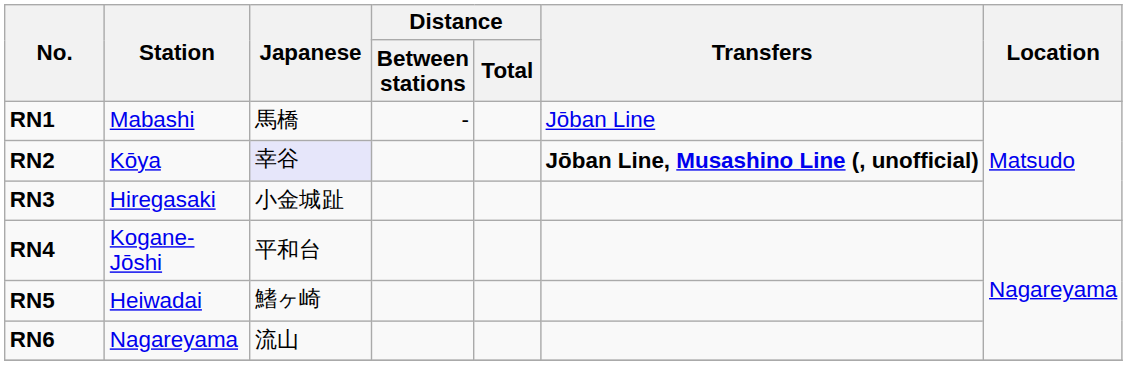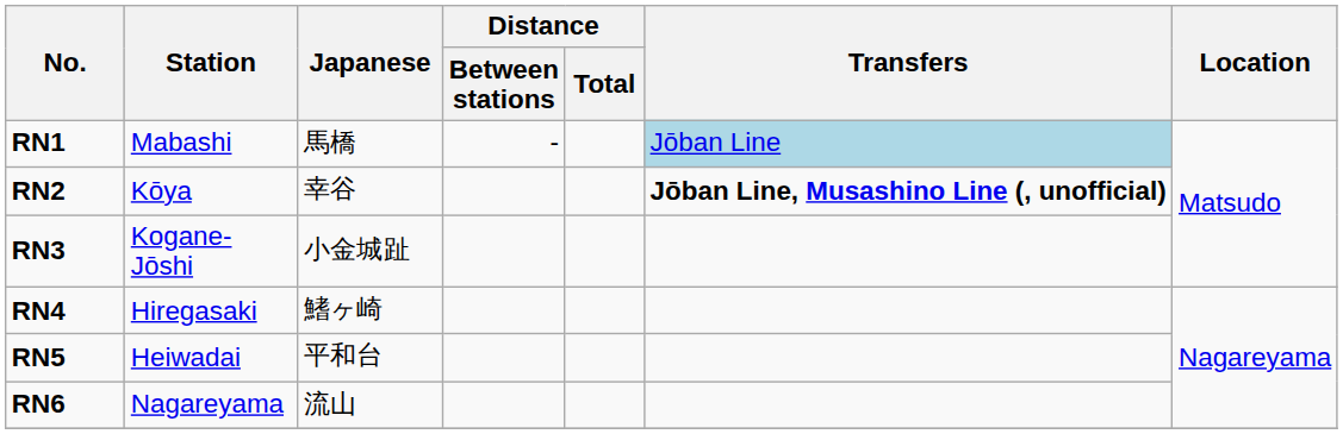 <table class="wikitable" rules="all">
 <tr>
 <th style="width: 4em;" rowspan="2">No.</th>
 <th style="width: 6em;" rowspan="2">Station</th>
 <th style="width: 5em;" rowspan="2">Japanese</th>
 <th style="width: 5em;" colspan="2">Distance</th>
 <th rowspan="2">Transfers</th>
 <th rowspan="2">Location</th>
 </tr>
 <tr>
 <th style="width: 2.5em;">Between<br>stations</th>
 <th style="width: 2.5em;">Total</th>
 </tr>
 <tr>
 <td><strong>RN1</strong></td>
 <td><a href='#'>Mabashi</a></td>
 <td>馬橋</td>
 <td style="text-align: right">-</td>
 <td style="text-align: right"></td>
-<td><a href='#'>Jōban Line</a></td>
+<td style="background: lightblue;"><a href='#'>Jōban Line</a></td>
 <td rowspan="3"><a href='#'>Matsudo</a></td>
 </tr>
 <tr>
 <td><strong>RN2</strong></td>
 <td><a href='#'>Kōya</a></td>
-<td style="background: lavender;">幸谷</td>
+<td>幸谷</td>
 <td style="text-align: right"></td>
 <td style="text-align: right"></td>
 <td><strong>Jōban Line, <a href='#'>Musashino Line</a> (, unofficial)</strong></td>
 </tr>
 <tr>
 <td><strong>RN3</strong></td>
-<td><a href='#'>Hiregasaki</a></td>
+<td><a href='#'>Kogane-Jōshi</a></td>
 <td>小金城趾</td>
 <td style="text-align: right"></td>
 <td style="text-align: right"></td>
 <td> </td>
 </tr>
 <tr>
 <td><strong>RN4</strong></td>
-<td><a href='#'>Kogane-Jōshi</a></td>
-<td>平和台</td>
+<td><a href='#'>Hiregasaki</a></td>
+<td>鰭ヶ崎</td>
 <td style="text-align: right"></td>
 <td style="text-align: right"></td>
 <td> </td>
 <td rowspan="3"><a href='#'>Nagareyama</a></td>
 </tr>
 <tr>
 <td><strong>RN5</strong></td>
 <td><a href='#'>Heiwadai</a></td>
-<td>鰭ヶ崎</td>
+<td>平和台</td>
 <td style="text-align: right"></td>
 <td style="text-align: right"></td>
 <td> </td>
 </tr>
 <tr>
 <td><strong>RN6</strong></td>
 <td><a href='#'>Nagareyama</a></td>
 <td>流山</td>
 <td style="text-align: right"></td>
 <td style="text-align: right"></td>
 <td> </td>
 </tr>
 <tr>
 </tr>
 </table>
